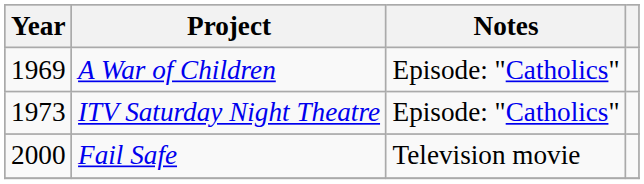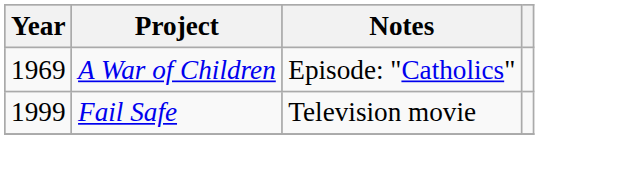 <table class="wikitable sortable plainrowheaders">
 <tr>
 <th scope="col">Year</th>
 <th scope="col">Project</th>
 <th scope="col">Notes</th>
 <th scope="col" class="unsortable"></th>
 </tr>
 <tr>
 <td>1969</td>
 <td><em><a href='#'>A War of Children</a></em></td>
 <td>Episode: "<a href='#'>Catholics</a>"</td>
 <td></td>
 </tr>
 <tr>
-<td>1973</td>
-<td><em><a href='#'>ITV Saturday Night Theatre</a></em></td>
-<td>Episode: "<a href='#'>Catholics</a>"</td>
-<td></td>
-</tr>
-<tr>
-<td>2000</td>
+<td>1999</td>
 <td><em><a href='#'>Fail Safe</a></em></td>
 <td>Television movie</td>
 <td></td>
 </tr>
 <tr>
 </tr>
 </table>
